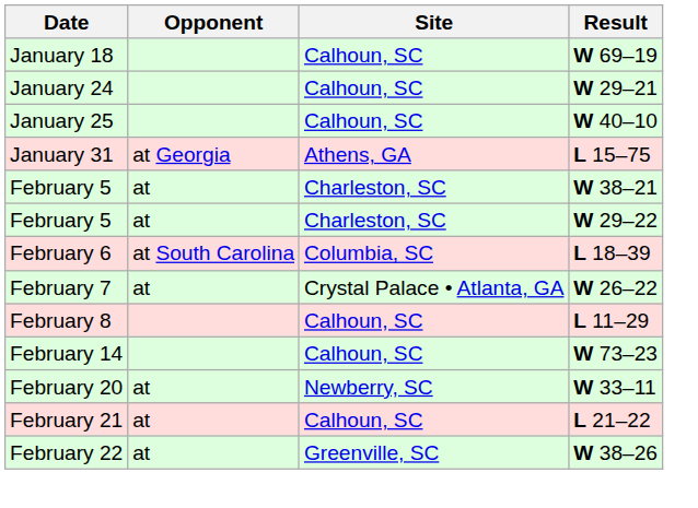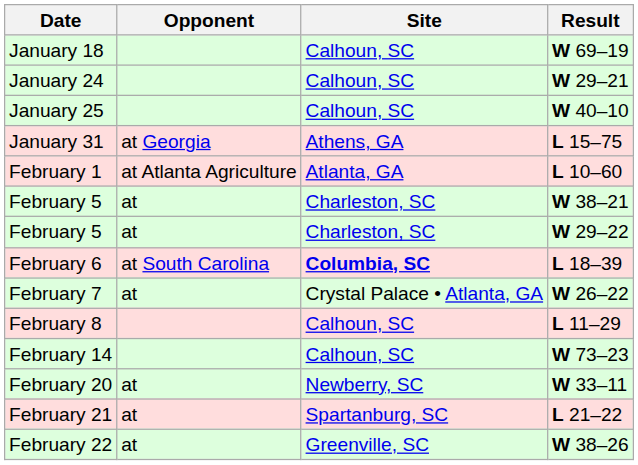 <table class="wikitable" style="font-size:95%;">
 <tr>
 <th>Date</th>
 <th>Opponent</th>
 <th>Site</th>
 <th>Result</th>
 </tr>
 <tr style="background: #ddffdd;">
 <td>January 18</td>
 <td></td>
 <td><a href='#'>Calhoun, SC</a></td>
 <td><strong>W</strong> 69–19</td>
 </tr>
 <tr style="background: #ddffdd;">
 <td>January 24</td>
 <td></td>
 <td><a href='#'>Calhoun, SC</a></td>
 <td><strong>W</strong> 29–21</td>
 </tr>
 <tr style="background: #ddffdd;">
 <td>January 25</td>
 <td></td>
 <td><a href='#'>Calhoun, SC</a></td>
 <td><strong>W</strong> 40–10</td>
 </tr>
 <tr style="background: #ffdddd;">
 <td>January 31</td>
 <td>at <a href='#'>Georgia</a></td>
 <td><a href='#'>Athens, GA</a></td>
 <td><strong>L</strong> 15–75</td>
 </tr>
+<tr style="background: #ffdddd;">
+<td>February 1</td>
+<td>at Atlanta Agriculture</td>
+<td><a href='#'>Atlanta, GA</a></td>
+<td><strong>L</strong> 10–60</td>
+</tr>
 <tr style="background: #ddffdd;">
 <td>February 5</td>
 <td>at </td>
 <td><a href='#'>Charleston, SC</a></td>
 <td><strong>W</strong> 38–21</td>
 </tr>
 <tr style="background: #ddffdd;">
 <td>February 5</td>
 <td>at </td>
 <td><a href='#'>Charleston, SC</a></td>
 <td><strong>W</strong> 29–22</td>
 </tr>
 <tr style="background: #ffdddd;">
 <td>February 6</td>
 <td>at <a href='#'>South Carolina</a></td>
-<td><a href='#'>Columbia, SC</a></td>
+<td><strong><a href='#'>Columbia, SC</a></strong></td>
 <td><strong>L</strong> 18–39</td>
 </tr>
 <tr style="background: #ddffdd;">
 <td>February 7</td>
 <td>at </td>
 <td>Crystal Palace • <a href='#'>Atlanta, GA</a></td>
 <td><strong>W</strong> 26–22</td>
 </tr>
 <tr style="background: #ffdddd;">
 <td>February 8</td>
 <td></td>
 <td><a href='#'>Calhoun, SC</a></td>
 <td><strong>L</strong> 11–29</td>
 </tr>
 <tr style="background: #ddffdd;">
 <td>February 14</td>
 <td></td>
 <td><a href='#'>Calhoun, SC</a></td>
 <td><strong>W</strong> 73–23</td>
 </tr>
 <tr style="background: #ddffdd;">
 <td>February 20</td>
 <td>at </td>
 <td><a href='#'>Newberry, SC</a></td>
 <td><strong>W</strong> 33–11</td>
 </tr>
 <tr style="background: #ffdddd;">
 <td>February 21</td>
 <td>at </td>
-<td><a href='#'>Calhoun, SC</a></td>
+<td><a href='#'>Spartanburg, SC</a></td>
 <td><strong>L</strong> 21–22</td>
 </tr>
 <tr style="background: #ddffdd;">
 <td>February 22</td>
 <td>at </td>
 <td><a href='#'>Greenville, SC</a></td>
 <td><strong>W</strong> 38–26</td>
 </tr>
 </table>
